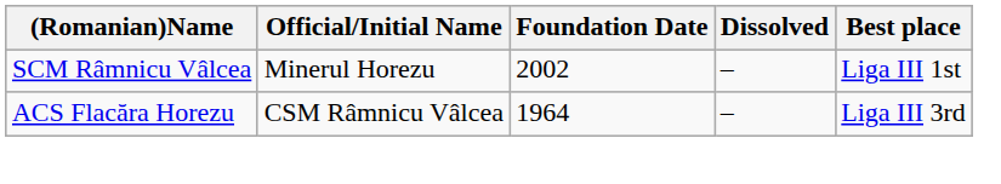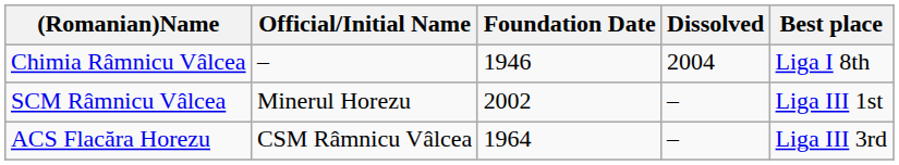 <table class="wikitable sortable mw-collapsible" style=" font-size: 87%;">
 <tr>
 <th>(Romanian)Name</th>
 <th>Official/Initial Name</th>
 <th>Foundation Date</th>
 <th>Dissolved</th>
 <th>Best place</th>
+</tr>
+<tr>
+<td><a href='#'>Chimia Râmnicu Vâlcea</a></td>
+<td>–</td>
+<td>1946</td>
+<td>2004</td>
+<td><a href='#'>Liga I</a> 8th</td>
 </tr>
 <tr>
 <td><a href='#'>SCM Râmnicu Vâlcea</a></td>
 <td>Minerul Horezu</td>
 <td>2002</td>
 <td>–</td>
 <td><a href='#'>Liga III</a> 1st</td>
 </tr>
 <tr>
 <td><a href='#'>ACS Flacăra Horezu</a></td>
 <td>CSM Râmnicu Vâlcea</td>
 <td>1964</td>
 <td>–</td>
 <td><a href='#'>Liga III</a> 3rd</td>
 </tr>
 </table>
